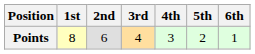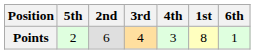 <table class="wikitable" style="font-size:85%; text-align:center">
 <tr>
 <th>Position</th>
-<th> 1st </th>
+<th> 5th </th>
 <th> 2nd </th>
 <th> 3rd </th>
 <th> 4th </th>
-<th> 5th </th>
+<th> 1st </th>
 <th> 6th </th>
 </tr>
 <tr>
 <th>Points</th>
-<td style="background:#ffffbf;">8</td>
+<td style="background:#dfffdf;">2</td>
 <td style="background:#dfdfdf;">6</td>
 <td style="background:#ffdf9f;">4</td>
 <td style="background:#dfffdf;">3</td>
-<td style="background:#dfffdf;">2</td>
+<td style="background:#ffffbf;">8</td>
 <td style="background:#dfffdf;">1</td>
 </tr>
 </table>
